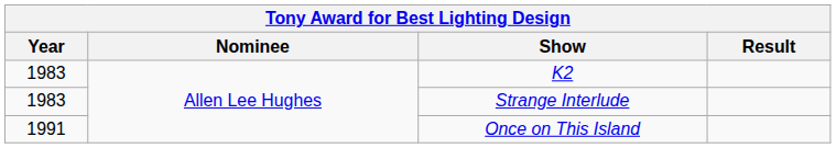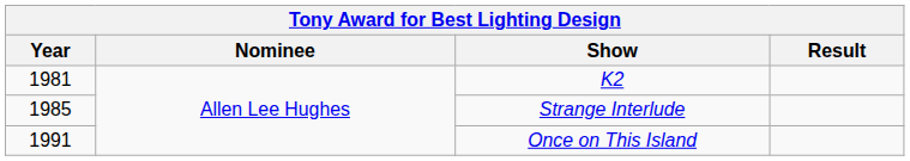 <table class="wikitable" width="60%" style="text-align: center">
 <tr>
 <th colspan="4"><a href='#'>Tony Award for Best Lighting Design</a></th>
 </tr>
 <tr>
 <th style="width:10%;">Year</th>
 <th style="width:40%;">Nominee</th>
 <th style="width:35%;">Show</th>
 <th style="width:15%;">Result</th>
 </tr>
 <tr>
-<td>1983</td>
+<td>1981</td>
 <td rowspan="3"><a href='#'>Allen Lee Hughes</a></td>
 <td><em><a href='#'>K2</a></em></td>
 <td></td>
 </tr>
 <tr>
-<td>1983</td>
+<td>1985</td>
 <td><em><a href='#'>Strange Interlude</a></em></td>
 <td></td>
 </tr>
 <tr>
 <td>1991</td>
 <td><em><a href='#'>Once on This Island</a></em></td>
 <td></td>
 </tr>
 </table>
